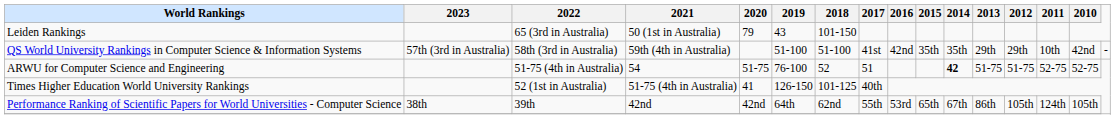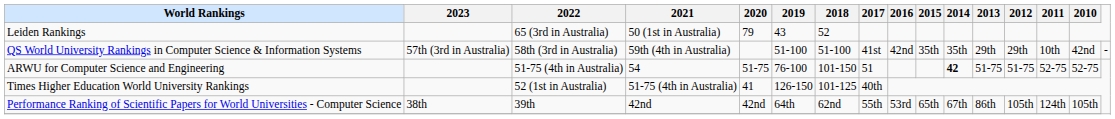 <table class="wikitable">
 <tr>
 <th style="background:#d0e6ff">World Rankings</th>
 <th>2023</th>
 <th>2022</th>
 <th>2021</th>
 <th>2020</th>
 <th>2019</th>
 <th>2018</th>
 <th>2017</th>
 <th>2016</th>
 <th>2015</th>
 <th>2014</th>
 <th>2013</th>
 <th>2012</th>
 <th>2011</th>
 <th>2010</th>
 </tr>
 <tr>
 <td>Leiden Rankings</td>
 <td></td>
 <td>65 (3rd in Australia)</td>
 <td>50 (1st in Australia)</td>
 <td>79</td>
 <td>43</td>
-<td>101-150</td>
+<td>52</td>
 <td></td>
 <td></td>
 <td></td>
 <td></td>
 <td></td>
 <td></td>
 <td></td>
 </tr>
 <tr>
 <td><a href='#'>QS World University Rankings</a> in Computer Science & Information Systems</td>
 <td>57th (3rd in Australia)</td>
 <td>58th (3rd in Australia)</td>
 <td>59th (4th in Australia)</td>
 <td></td>
 <td>51-100</td>
 <td>51-100</td>
 <td>41st</td>
 <td>42nd</td>
 <td>35th</td>
 <td>35th</td>
 <td>29th</td>
 <td>29th</td>
 <td>10th</td>
 <td>42nd</td>
 <td>-</td>
 </tr>
 <tr>
 <td>ARWU for Computer Science and Engineering</td>
 <td></td>
 <td>51-75 (4th in Australia)</td>
 <td>54</td>
 <td>51-75</td>
 <td>76-100</td>
-<td>52</td>
+<td>101-150</td>
 <td>51</td>
 <td></td>
 <td></td>
 <td><strong>42</strong></td>
 <td>51-75</td>
 <td>51-75</td>
 <td>52-75</td>
 <td>52-75</td>
 </tr>
 <tr>
 <td>Times Higher Education World University Rankings</td>
 <td></td>
 <td>52 (1st in Australia)</td>
 <td>51-75 (4th in Australia)</td>
 <td>41</td>
 <td>126-150</td>
 <td>101-125</td>
 <td>40th</td>
 </tr>
 <tr>
 <td><a href='#'>Performance Ranking of Scientific Papers for World Universities</a> - Computer Science</td>
 <td>38th </td>
 <td>39th </td>
 <td>42nd</td>
 <td>42nd</td>
 <td>64th</td>
 <td>62nd</td>
 <td>55th</td>
 <td>53rd</td>
 <td>65th</td>
 <td>67th</td>
 <td>86th</td>
 <td>105th</td>
 <td>124th</td>
 <td>105th</td>
 </tr>
 <tr>
 </tr>
 </table>
